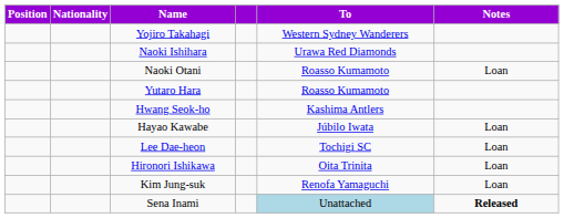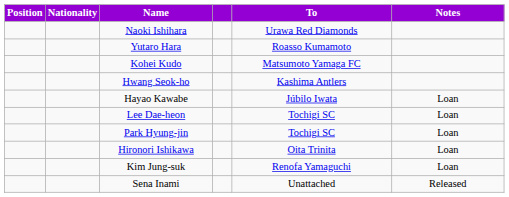 <table class="wikitable"  style="text-align:center; font-size:90%; ">
 <tr>
 <th style=" background:darkviolet; color:white; width:50px;">Position</th>
 <th style=" background:darkviolet; color:white; width:50px;">Nationality</th>
 <th style=" background:darkviolet; color:white; width:150px;">Name</th>
 <th style=" background:darkviolet; color:white; width:20px;"></th>
 <th style=" background:darkviolet; color:white; width:215px;">To</th>
 <th style=" background:darkviolet; color:white; width:150px;" class="unsortable">Notes</th>
 </tr>
 <tr>
 <td></td>
 <td></td>
-<td><a href='#'>Yojiro Takahagi</a></td>
-<td></td>
-<td><a href='#'>Western Sydney Wanderers</a></td>
-<td></td>
-</tr>
-<tr>
-<td></td>
-<td></td>
 <td><a href='#'>Naoki Ishihara</a></td>
 <td></td>
 <td><a href='#'>Urawa Red Diamonds</a></td>
 <td></td>
 </tr>
 <tr>
 <td></td>
 <td></td>
-<td>Naoki Otani</td>
+<td><a href='#'>Yutaro Hara</a></td>
 <td></td>
 <td><a href='#'>Roasso Kumamoto</a></td>
-<td>Loan</td>
+<td></td>
 </tr>
 <tr>
 <td></td>
 <td></td>
-<td><a href='#'>Yutaro Hara</a></td>
+<td><a href='#'>Kohei Kudo</a></td>
 <td></td>
-<td><a href='#'>Roasso Kumamoto</a></td>
+<td><a href='#'>Matsumoto Yamaga FC</a></td>
 <td></td>
 </tr>
 <tr>
 <td></td>
 <td></td>
 <td><a href='#'>Hwang Seok-ho</a></td>
 <td></td>
 <td><a href='#'>Kashima Antlers</a></td>
 <td></td>
 </tr>
 <tr>
 <td></td>
 <td></td>
 <td>Hayao Kawabe</td>
 <td></td>
 <td><a href='#'>Júbilo Iwata</a></td>
 <td>Loan</td>
 </tr>
 <tr>
 <td></td>
 <td></td>
 <td><a href='#'>Lee Dae-heon</a></td>
 <td></td>
 <td><a href='#'>Tochigi SC</a></td>
 <td>Loan</td>
 </tr>
 <tr>
 <td></td>
 <td></td>
+<td><a href='#'>Park Hyung-jin</a></td>
+<td></td>
+<td><a href='#'>Tochigi SC</a></td>
+<td>Loan</td>
+</tr>
+<tr>
+<td></td>
+<td></td>
 <td><a href='#'>Hironori Ishikawa</a></td>
 <td></td>
 <td><a href='#'>Oita Trinita</a></td>
 <td>Loan</td>
 </tr>
 <tr>
 <td></td>
 <td></td>
 <td>Kim Jung-suk</td>
 <td></td>
 <td><a href='#'>Renofa Yamaguchi</a></td>
 <td>Loan</td>
 </tr>
 <tr>
 <td></td>
 <td></td>
 <td>Sena Inami</td>
 <td></td>
-<td style="background: lightblue;">Unattached</td>
-<td><strong>Released</strong></td>
+<td>Unattached</td>
+<td>Released</td>
 </tr>
 </table>
